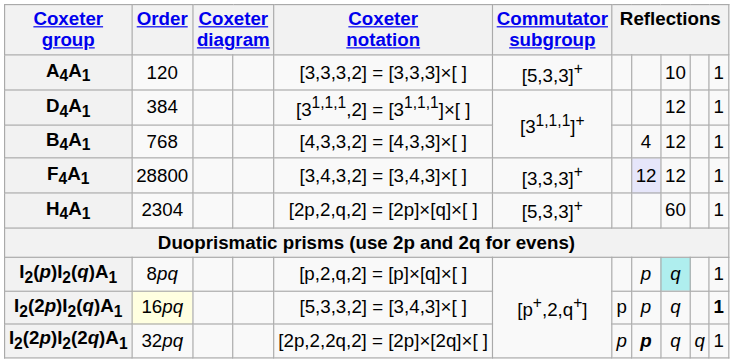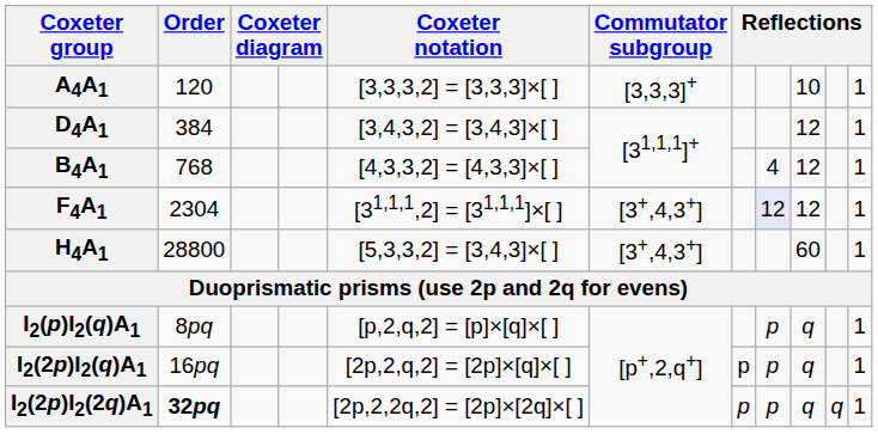 <table class=wikitable>
 <tr valign=top>
 <th><a href='#'>Coxeter<br>group</a></th>
 <th><a href='#'>Order</a></th>
 <th colspan=2><a href='#'>Coxeter<br>diagram</a></th>
 <th><a href='#'>Coxeter<br>notation</a></th>
 <th><a href='#'>Commutator<br>subgroup</a></th>
 <th colspan=5>Reflections</th>
 </tr>
 <tr align=center>
 <th>A<sub>4</sub>A<sub>1</sub></th>
 <td>120</td>
 <td></td>
 <td></td>
 <td>[3,3,3,2] = [3,3,3]×[ ]</td>
-<td>[5,3,3]<sup>+</sup></td>
+<td>[3,3,3]<sup>+</sup></td>
 <td></td>
 <td></td>
 <td>10 </td>
 <td></td>
 <td>1 </td>
 </tr>
 <tr align=center>
 <th>D<sub>4</sub>A<sub>1</sub></th>
 <td>384</td>
 <td></td>
 <td></td>
-<td>[3<sup>1,1,1</sup>,2] =  [3<sup>1,1,1</sup>]×[ ]</td>
+<td>[3,4,3,2] = [3,4,3]×[ ]</td>
 <td rowspan=2>[3<sup>1,1,1</sup>]<sup>+</sup></td>
 <td></td>
 <td></td>
 <td>12 </td>
 <td></td>
 <td>1 </td>
 </tr>
 <tr align=center>
 <th>B<sub>4</sub>A<sub>1</sub></th>
 <td>768</td>
 <td></td>
 <td></td>
 <td>[4,3,3,2] = [4,3,3]×[ ]</td>
 <td></td>
 <td>4 </td>
 <td>12 </td>
 <td></td>
 <td>1 </td>
 </tr>
 <tr align=center>
 <th>F<sub>4</sub>A<sub>1</sub></th>
-<td>28800</td>
+<td>2304</td>
 <td></td>
 <td></td>
-<td>[3,4,3,2] = [3,4,3]×[ ]</td>
-<td>[3,3,3]<sup>+</sup></td>
+<td>[3<sup>1,1,1</sup>,2] =  [3<sup>1,1,1</sup>]×[ ]</td>
+<td>[3<sup>+</sup>,4,3<sup>+</sup>]</td>
 <td></td>
 <td style="background: lavender;">12 </td>
 <td>12 </td>
 <td></td>
 <td>1 </td>
 </tr>
 <tr align=center>
 <th>H<sub>4</sub>A<sub>1</sub></th>
-<td>2304</td>
+<td>28800</td>
 <td></td>
 <td></td>
-<td>[2p,2,q,2] = [2p]×[q]×[ ]</td>
-<td>[5,3,3]<sup>+</sup></td>
+<td>[5,3,3,2] = [3,4,3]×[ ]</td>
+<td>[3<sup>+</sup>,4,3<sup>+</sup>]</td>
 <td></td>
 <td></td>
 <td>60 </td>
 <td></td>
 <td>1 </td>
 </tr>
 <tr>
 <th colspan=12>Duoprismatic prisms (use 2p and 2q for evens)</th>
 </tr>
 <tr align=center>
 <th>I<sub>2</sub>(<em>p</em>)I<sub>2</sub>(<em>q</em>)A<sub>1</sub></th>
 <td>8<em>pq</em></td>
 <td></td>
 <td></td>
 <td>[p,2,q,2] = [p]×[q]×[ ]</td>
 <td rowspan=3>[p<sup>+</sup>,2,q<sup>+</sup>]</td>
 <td></td>
 <td><em>p</em> </td>
-<td style="background: paleturquoise;"><em>q</em> </td>
+<td><em>q</em> </td>
 <td></td>
 <td>1 </td>
 </tr>
 <tr align=center>
 <th>I<sub>2</sub>(2<em>p</em>)I<sub>2</sub>(<em>q</em>)A<sub>1</sub></th>
-<td style="background: lightyellow;">16<em>pq</em></td>
+<td>16<em>pq</em></td>
 <td></td>
 <td></td>
-<td>[5,3,3,2] = [3,4,3]×[ ]</td>
+<td>[2p,2,q,2] = [2p]×[q]×[ ]</td>
 <td>p </td>
 <td><em>p</em> </td>
 <td><em>q</em> </td>
 <td></td>
-<td><strong>1 </strong></td>
+<td>1 </td>
 </tr>
 <tr align=center>
 <th>I<sub>2</sub>(2<em>p</em>)I<sub>2</sub>(2<em>q</em>)A<sub>1</sub></th>
-<td>32<em>pq</em></td>
+<td><strong>32<em>pq</em></strong></td>
 <td></td>
 <td></td>
 <td>[2p,2,2q,2] = [2p]×[2q]×[ ]</td>
 <td><em>p</em> </td>
-<td><strong><em>p</em> </strong></td>
+<td><em>p</em> </td>
 <td><em>q</em> </td>
 <td><em>q</em> </td>
 <td>1 </td>
 </tr>
 </table>
